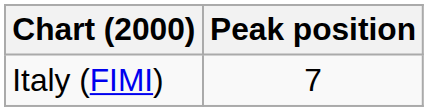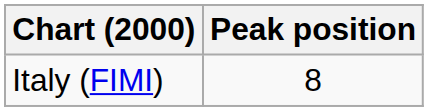 <table class="wikitable sortable">
 <tr>
 <th>Chart (2000)</th>
 <th>Peak position</th>
 </tr>
 <tr>
 <td>Italy (<a href='#'>FIMI</a>)</td>
-<td align="center">7</td>
+<td align="center">8</td>
 </tr>
 </table>
